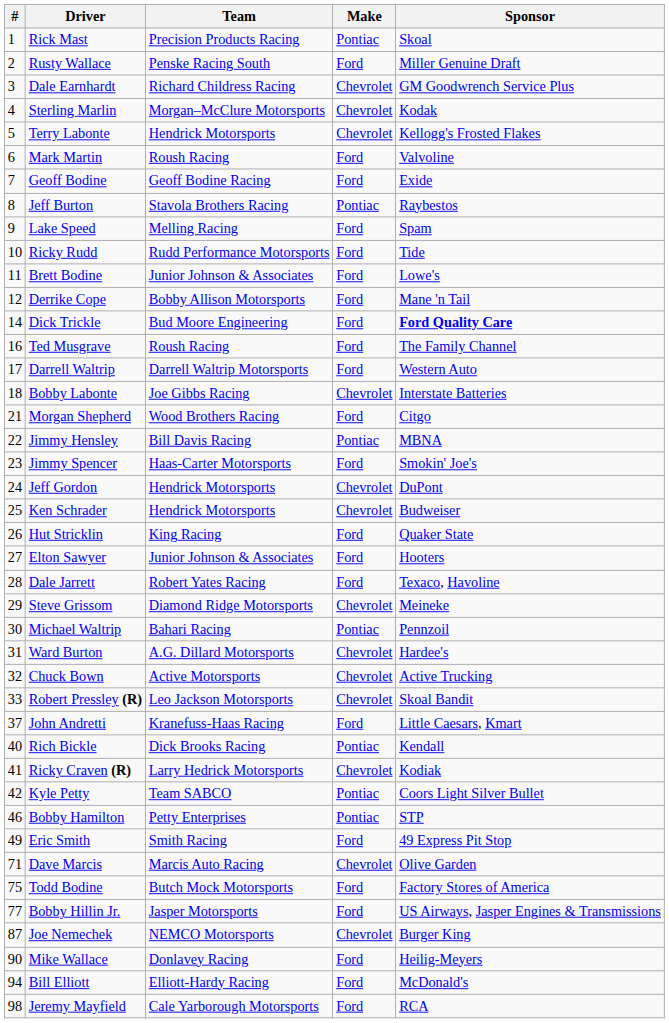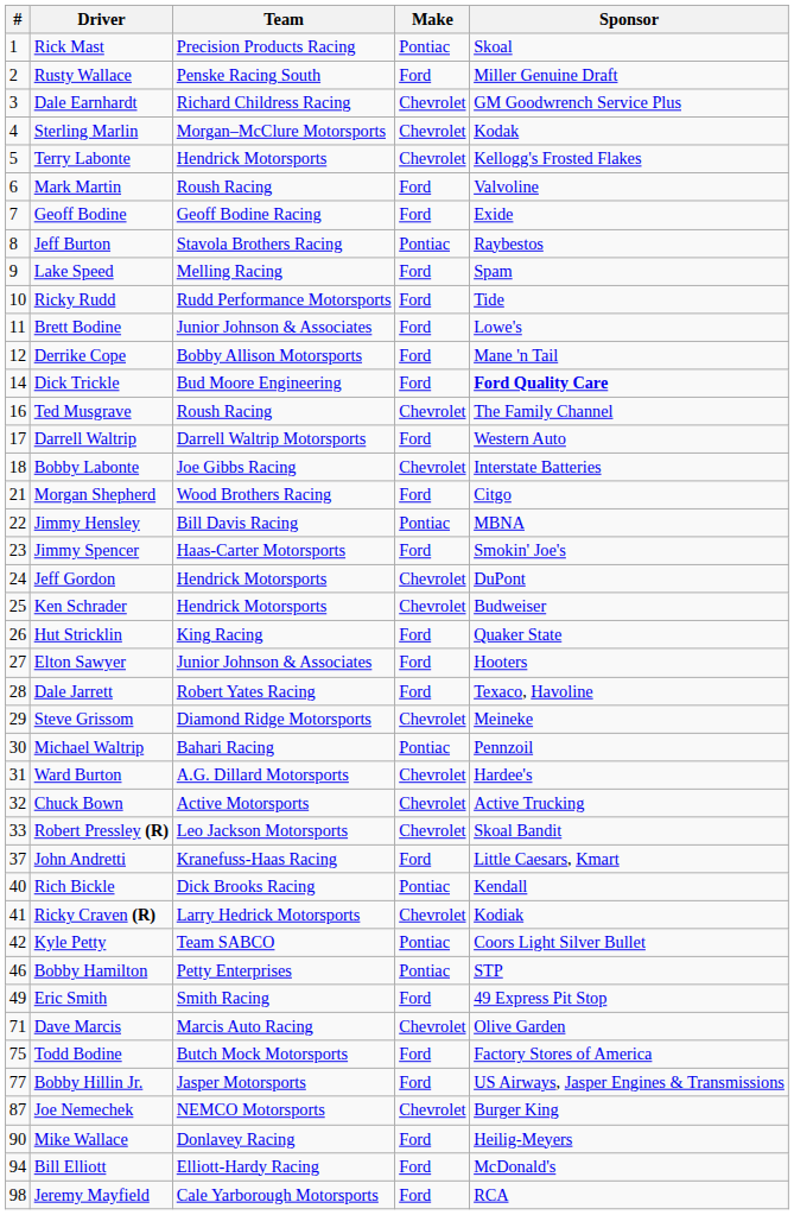 <table class="wikitable" style="font-size:95%">
 <tr>
 <th>#</th>
 <th>Driver</th>
 <th>Team</th>
 <th>Make</th>
 <th>Sponsor</th>
 </tr>
 <tr>
 <td>1</td>
 <td><a href='#'>Rick Mast</a></td>
 <td><a href='#'>Precision Products Racing</a></td>
 <td><a href='#'>Pontiac</a></td>
 <td><a href='#'>Skoal</a></td>
 </tr>
 <tr>
 <td>2</td>
 <td><a href='#'>Rusty Wallace</a></td>
 <td><a href='#'>Penske Racing South</a></td>
 <td><a href='#'>Ford</a></td>
 <td><a href='#'>Miller Genuine Draft</a></td>
 </tr>
 <tr>
 <td>3</td>
 <td><a href='#'>Dale Earnhardt</a></td>
 <td><a href='#'>Richard Childress Racing</a></td>
 <td><a href='#'>Chevrolet</a></td>
 <td><a href='#'>GM Goodwrench Service Plus</a></td>
 </tr>
 <tr>
 <td>4</td>
 <td><a href='#'>Sterling Marlin</a></td>
 <td><a href='#'>Morgan–McClure Motorsports</a></td>
 <td><a href='#'>Chevrolet</a></td>
 <td><a href='#'>Kodak</a></td>
 </tr>
 <tr>
 <td>5</td>
 <td><a href='#'>Terry Labonte</a></td>
 <td><a href='#'>Hendrick Motorsports</a></td>
 <td><a href='#'>Chevrolet</a></td>
 <td><a href='#'>Kellogg's Frosted Flakes</a></td>
 </tr>
 <tr>
 <td>6</td>
 <td><a href='#'>Mark Martin</a></td>
 <td><a href='#'>Roush Racing</a></td>
 <td><a href='#'>Ford</a></td>
 <td><a href='#'>Valvoline</a></td>
 </tr>
 <tr>
 <td>7</td>
 <td><a href='#'>Geoff Bodine</a></td>
 <td><a href='#'>Geoff Bodine Racing</a></td>
 <td><a href='#'>Ford</a></td>
 <td><a href='#'>Exide</a></td>
 </tr>
 <tr>
 <td>8</td>
 <td><a href='#'>Jeff Burton</a></td>
 <td><a href='#'>Stavola Brothers Racing</a></td>
 <td><a href='#'>Pontiac</a></td>
 <td><a href='#'>Raybestos</a></td>
 </tr>
 <tr>
 <td>9</td>
 <td><a href='#'>Lake Speed</a></td>
 <td><a href='#'>Melling Racing</a></td>
 <td><a href='#'>Ford</a></td>
 <td><a href='#'>Spam</a></td>
 </tr>
 <tr>
 <td>10</td>
 <td><a href='#'>Ricky Rudd</a></td>
 <td><a href='#'>Rudd Performance Motorsports</a></td>
 <td><a href='#'>Ford</a></td>
 <td><a href='#'>Tide</a></td>
 </tr>
 <tr>
 <td>11</td>
 <td><a href='#'>Brett Bodine</a></td>
 <td><a href='#'>Junior Johnson & Associates</a></td>
 <td><a href='#'>Ford</a></td>
 <td><a href='#'>Lowe's</a></td>
 </tr>
 <tr>
 <td>12</td>
 <td><a href='#'>Derrike Cope</a></td>
 <td><a href='#'>Bobby Allison Motorsports</a></td>
 <td><a href='#'>Ford</a></td>
 <td><a href='#'>Mane 'n Tail</a></td>
 </tr>
 <tr>
 <td>14</td>
 <td><a href='#'>Dick Trickle</a></td>
 <td><a href='#'>Bud Moore Engineering</a></td>
 <td><a href='#'>Ford</a></td>
 <td><strong><a href='#'>Ford Quality Care</a></strong></td>
 </tr>
 <tr>
 <td>16</td>
 <td><a href='#'>Ted Musgrave</a></td>
 <td><a href='#'>Roush Racing</a></td>
-<td><a href='#'>Ford</a></td>
+<td><a href='#'>Chevrolet</a></td>
 <td><a href='#'>The Family Channel</a></td>
 </tr>
 <tr>
 <td>17</td>
 <td><a href='#'>Darrell Waltrip</a></td>
 <td><a href='#'>Darrell Waltrip Motorsports</a></td>
 <td><a href='#'>Ford</a></td>
 <td><a href='#'>Western Auto</a></td>
 </tr>
 <tr>
 <td>18</td>
 <td><a href='#'>Bobby Labonte</a></td>
 <td><a href='#'>Joe Gibbs Racing</a></td>
 <td><a href='#'>Chevrolet</a></td>
 <td><a href='#'>Interstate Batteries</a></td>
 </tr>
 <tr>
 <td>21</td>
 <td><a href='#'>Morgan Shepherd</a></td>
 <td><a href='#'>Wood Brothers Racing</a></td>
 <td><a href='#'>Ford</a></td>
 <td><a href='#'>Citgo</a></td>
 </tr>
 <tr>
 <td>22</td>
 <td><a href='#'>Jimmy Hensley</a></td>
 <td><a href='#'>Bill Davis Racing</a></td>
 <td><a href='#'>Pontiac</a></td>
 <td><a href='#'>MBNA</a></td>
 </tr>
 <tr>
 <td>23</td>
 <td><a href='#'>Jimmy Spencer</a></td>
 <td><a href='#'>Haas-Carter Motorsports</a></td>
 <td><a href='#'>Ford</a></td>
 <td><a href='#'>Smokin' Joe's</a></td>
 </tr>
 <tr>
 <td>24</td>
 <td><a href='#'>Jeff Gordon</a></td>
 <td><a href='#'>Hendrick Motorsports</a></td>
 <td><a href='#'>Chevrolet</a></td>
 <td><a href='#'>DuPont</a></td>
 </tr>
 <tr>
 <td>25</td>
 <td><a href='#'>Ken Schrader</a></td>
 <td><a href='#'>Hendrick Motorsports</a></td>
 <td><a href='#'>Chevrolet</a></td>
 <td><a href='#'>Budweiser</a></td>
 </tr>
 <tr>
 <td>26</td>
 <td><a href='#'>Hut Stricklin</a></td>
 <td><a href='#'>King Racing</a></td>
 <td><a href='#'>Ford</a></td>
 <td><a href='#'>Quaker State</a></td>
 </tr>
 <tr>
 <td>27</td>
 <td><a href='#'>Elton Sawyer</a></td>
 <td><a href='#'>Junior Johnson & Associates</a></td>
 <td><a href='#'>Ford</a></td>
 <td><a href='#'>Hooters</a></td>
 </tr>
 <tr>
 <td>28</td>
 <td><a href='#'>Dale Jarrett</a></td>
 <td><a href='#'>Robert Yates Racing</a></td>
 <td><a href='#'>Ford</a></td>
 <td><a href='#'>Texaco</a>, <a href='#'>Havoline</a></td>
 </tr>
 <tr>
 <td>29</td>
 <td><a href='#'>Steve Grissom</a></td>
 <td><a href='#'>Diamond Ridge Motorsports</a></td>
 <td><a href='#'>Chevrolet</a></td>
 <td><a href='#'>Meineke</a></td>
 </tr>
 <tr>
 <td>30</td>
 <td><a href='#'>Michael Waltrip</a></td>
 <td><a href='#'>Bahari Racing</a></td>
 <td><a href='#'>Pontiac</a></td>
 <td><a href='#'>Pennzoil</a></td>
 </tr>
 <tr>
 <td>31</td>
 <td><a href='#'>Ward Burton</a></td>
 <td><a href='#'>A.G. Dillard Motorsports</a></td>
 <td><a href='#'>Chevrolet</a></td>
 <td><a href='#'>Hardee's</a></td>
 </tr>
 <tr>
 <td>32</td>
 <td><a href='#'>Chuck Bown</a></td>
 <td><a href='#'>Active Motorsports</a></td>
 <td><a href='#'>Chevrolet</a></td>
 <td><a href='#'>Active Trucking</a></td>
 </tr>
 <tr>
 <td>33</td>
 <td><a href='#'>Robert Pressley</a> <strong>(R)</strong></td>
 <td><a href='#'>Leo Jackson Motorsports</a></td>
 <td><a href='#'>Chevrolet</a></td>
 <td><a href='#'>Skoal Bandit</a></td>
 </tr>
 <tr>
 <td>37</td>
 <td><a href='#'>John Andretti</a></td>
 <td><a href='#'>Kranefuss-Haas Racing</a></td>
 <td><a href='#'>Ford</a></td>
 <td><a href='#'>Little Caesars</a>, <a href='#'>Kmart</a></td>
 </tr>
 <tr>
 <td>40</td>
 <td><a href='#'>Rich Bickle</a></td>
 <td><a href='#'>Dick Brooks Racing</a></td>
 <td><a href='#'>Pontiac</a></td>
 <td><a href='#'>Kendall</a></td>
 </tr>
 <tr>
 <td>41</td>
 <td><a href='#'>Ricky Craven</a> <strong>(R)</strong></td>
 <td><a href='#'>Larry Hedrick Motorsports</a></td>
 <td><a href='#'>Chevrolet</a></td>
 <td><a href='#'>Kodiak</a></td>
 </tr>
 <tr>
 <td>42</td>
 <td><a href='#'>Kyle Petty</a></td>
 <td><a href='#'>Team SABCO</a></td>
 <td><a href='#'>Pontiac</a></td>
 <td><a href='#'>Coors Light Silver Bullet</a></td>
 </tr>
 <tr>
 <td>46</td>
 <td><a href='#'>Bobby Hamilton</a></td>
 <td><a href='#'>Petty Enterprises</a></td>
 <td><a href='#'>Pontiac</a></td>
 <td><a href='#'>STP</a></td>
 </tr>
 <tr>
 <td>49</td>
 <td><a href='#'>Eric Smith</a></td>
 <td><a href='#'>Smith Racing</a></td>
 <td><a href='#'>Ford</a></td>
 <td><a href='#'>49 Express Pit Stop</a></td>
 </tr>
 <tr>
 <td>71</td>
 <td><a href='#'>Dave Marcis</a></td>
 <td><a href='#'>Marcis Auto Racing</a></td>
 <td><a href='#'>Chevrolet</a></td>
 <td><a href='#'>Olive Garden</a></td>
 </tr>
 <tr>
 <td>75</td>
 <td><a href='#'>Todd Bodine</a></td>
 <td><a href='#'>Butch Mock Motorsports</a></td>
 <td><a href='#'>Ford</a></td>
 <td><a href='#'>Factory Stores of America</a></td>
 </tr>
 <tr>
 <td>77</td>
 <td><a href='#'>Bobby Hillin Jr.</a></td>
 <td><a href='#'>Jasper Motorsports</a></td>
 <td><a href='#'>Ford</a></td>
 <td><a href='#'>US Airways</a>, <a href='#'>Jasper Engines & Transmissions</a></td>
 </tr>
 <tr>
 <td>87</td>
 <td><a href='#'>Joe Nemechek</a></td>
 <td><a href='#'>NEMCO Motorsports</a></td>
 <td><a href='#'>Chevrolet</a></td>
 <td><a href='#'>Burger King</a></td>
 </tr>
 <tr>
 <td>90</td>
 <td><a href='#'>Mike Wallace</a></td>
 <td><a href='#'>Donlavey Racing</a></td>
 <td><a href='#'>Ford</a></td>
 <td><a href='#'>Heilig-Meyers</a></td>
 </tr>
 <tr>
 <td>94</td>
 <td><a href='#'>Bill Elliott</a></td>
 <td><a href='#'>Elliott-Hardy Racing</a></td>
 <td><a href='#'>Ford</a></td>
 <td><a href='#'>McDonald's</a></td>
 </tr>
 <tr>
 <td>98</td>
 <td><a href='#'>Jeremy Mayfield</a></td>
 <td><a href='#'>Cale Yarborough Motorsports</a></td>
 <td><a href='#'>Ford</a></td>
 <td><a href='#'>RCA</a></td>
 </tr>
 </table>
